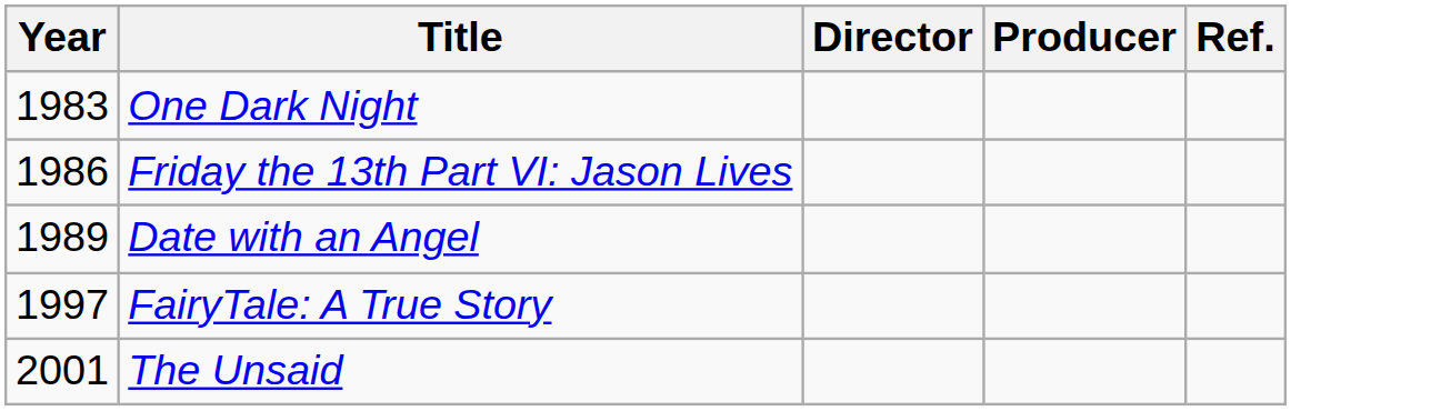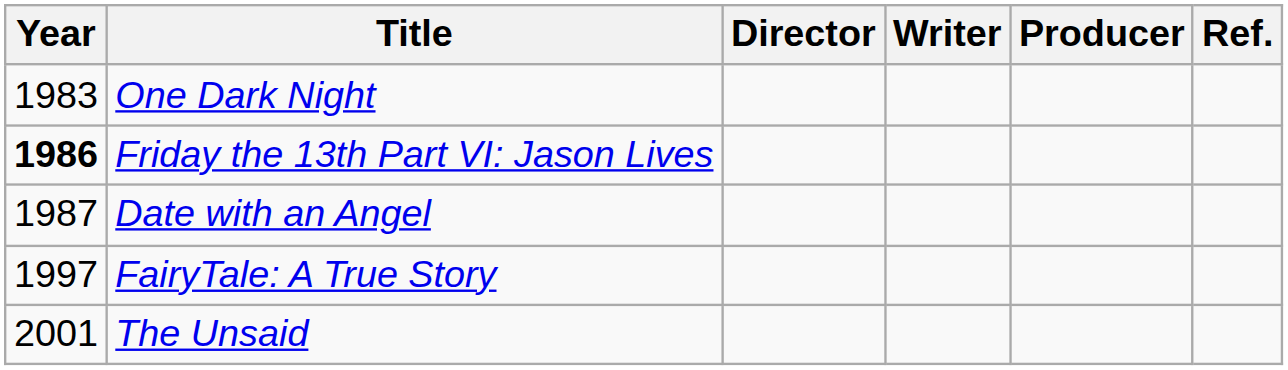 <table class="wikitable">
 <tr>
 <th>Year</th>
 <th>Title</th>
 <th>Director</th>
+<th>Writer</th>
 <th>Producer</th>
 <th>Ref.</th>
 </tr>
 <tr>
 <td>1983</td>
 <td><em><a href='#'>One Dark Night</a></em></td>
 <td></td>
 <td></td>
+<td></td>
 <td style="text-align:center;"></td>
 </tr>
 <tr>
-<td>1986</td>
+<td><strong>1986</strong></td>
 <td><em><a href='#'>Friday the 13th Part VI: Jason Lives</a></em></td>
+<td></td>
 <td></td>
 <td></td>
 <td style="text-align:center;"></td>
 </tr>
 <tr>
-<td>1989</td>
+<td>1987</td>
 <td><em><a href='#'>Date with an Angel</a></em></td>
+<td></td>
 <td></td>
 <td></td>
 <td style="text-align:center;"></td>
 </tr>
 <tr>
 <td>1997</td>
 <td><em><a href='#'>FairyTale: A True Story</a></em></td>
 <td></td>
 <td></td>
 <td></td>
+<td></td>
 </tr>
 <tr>
 <td>2001</td>
 <td><em><a href='#'>The Unsaid</a></em></td>
 <td></td>
 <td></td>
+<td></td>
 <td style="text-align:center;"></td>
 </tr>
 </table>
